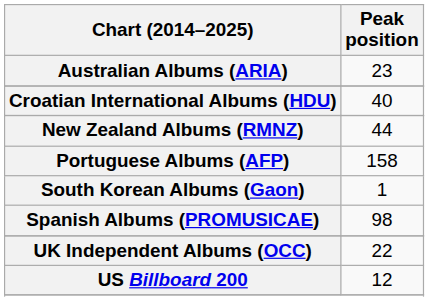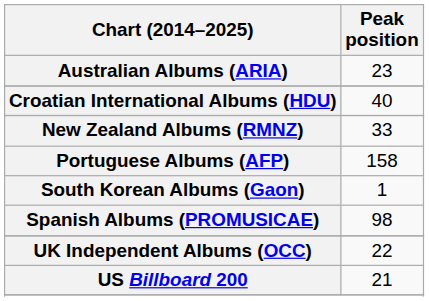 <table class="wikitable sortable plainrowheaders" style="text-align:center">
 <tr>
 <th>Chart (2014–2025)</th>
 <th>Peak<br>position</th>
 </tr>
 <tr>
 <th scope="row">Australian Albums (<a href='#'>ARIA</a>)</th>
 <td>23</td>
 </tr>
 <tr>
 </tr>
 <tr>
 </tr>
 <tr>
 <th scope="row">Croatian International Albums (<a href='#'>HDU</a>)</th>
 <td>40</td>
 </tr>
 <tr>
 </tr>
 <tr>
 </tr>
 <tr>
 <th scope="row">New Zealand Albums (<a href='#'>RMNZ</a>)</th>
-<td>44</td>
+<td>33</td>
 </tr>
 <tr>
 <th scope="row">Portuguese Albums (<a href='#'>AFP</a>)</th>
 <td>158</td>
 </tr>
 <tr>
 <th scope="row">South Korean Albums (<a href='#'>Gaon</a>)</th>
 <td>1</td>
 </tr>
 <tr>
 <th scope="row">Spanish Albums (<a href='#'>PROMUSICAE</a>)</th>
 <td>98</td>
 </tr>
 <tr>
 </tr>
 <tr>
 <th scope="row">UK Independent Albums (<a href='#'>OCC</a>)</th>
 <td>22</td>
 </tr>
 <tr>
 <th scope="row">US <a href='#'><em>Billboard</em> 200</a></th>
-<td>12</td>
+<td>21</td>
 </tr>
 <tr>
 </tr>
 <tr>
 </tr>
 </table>
